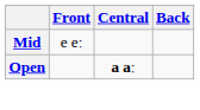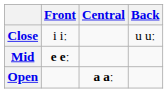 <table class="wikitable IPA" style="text-align: center;">
 <tr>
 <th></th>
 <th><a href='#'>Front</a></th>
 <th><a href='#'>Central</a></th>
 <th><a href='#'>Back</a></th>
 </tr>
 <tr>
+<th><a href='#'>Close</a></th>
+<td>i iː</td>
+<td></td>
+<td>u uː</td>
+</tr>
+<tr>
 <th><a href='#'>Mid</a></th>
-<td>e eː</td>
+<td><strong>e eː</strong></td>
 <td></td>
 <td></td>
 </tr>
 <tr>
 <th><a href='#'>Open</a></th>
 <td></td>
 <td><strong>a aː</strong></td>
 <td></td>
 </tr>
 </table>
